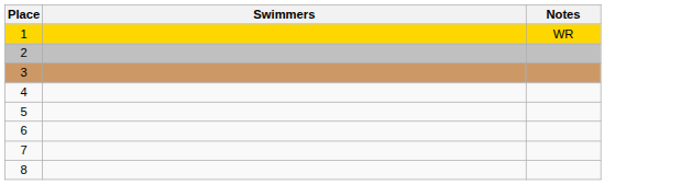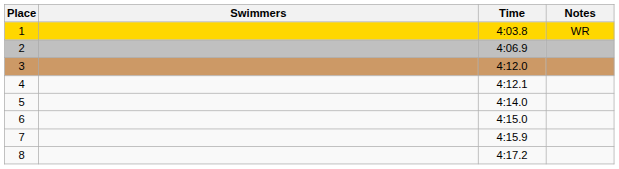 <table class=wikitable style="text-align:center">
 <tr>
 <th>Place</th>
 <th width=620>Swimmers</th>
+<th width=90>Time</th>
 <th width=90>Notes</th>
 </tr>
 <tr bgcolor=Gold>
 <td>1</td>
 <td align=left></td>
+<td>4:03.8</td>
 <td>WR</td>
 </tr>
 <tr bgcolor=Silver>
 <td>2</td>
 <td align=left></td>
+<td>4:06.9</td>
 <td></td>
 </tr>
 <tr bgcolor=#cc9966>
 <td>3</td>
 <td align=left></td>
+<td>4:12.0</td>
 <td></td>
 </tr>
 <tr>
 <td>4</td>
 <td align=left></td>
+<td>4:12.1</td>
 <td></td>
 </tr>
 <tr>
 <td>5</td>
 <td align=left></td>
+<td>4:14.0</td>
 <td></td>
 </tr>
 <tr>
 <td>6</td>
 <td align=left></td>
+<td>4:15.0</td>
 <td></td>
 </tr>
 <tr>
 <td>7</td>
 <td align=left></td>
+<td>4:15.9</td>
 <td></td>
 </tr>
 <tr>
 <td>8</td>
 <td align=left></td>
+<td>4:17.2</td>
 <td></td>
 </tr>
 </table>
